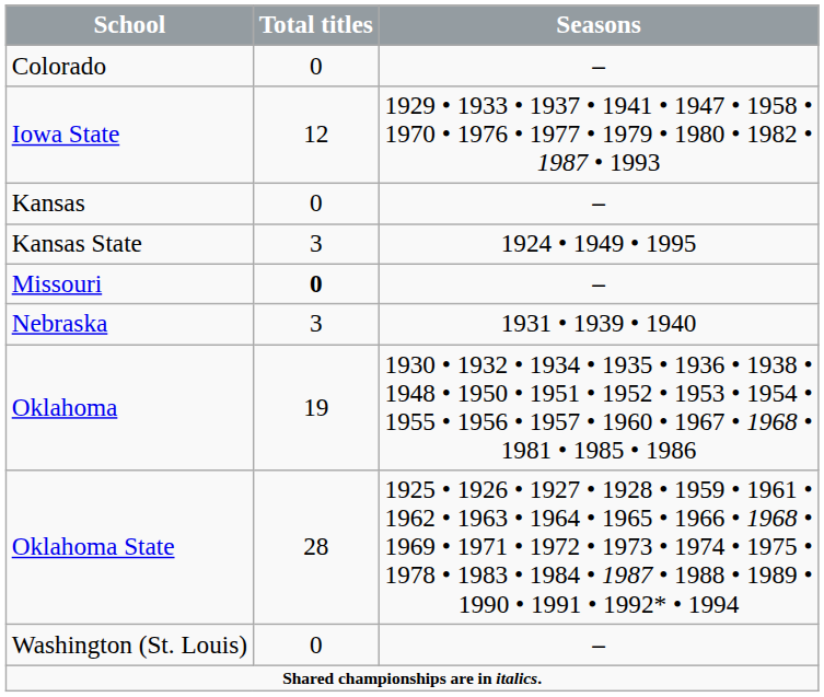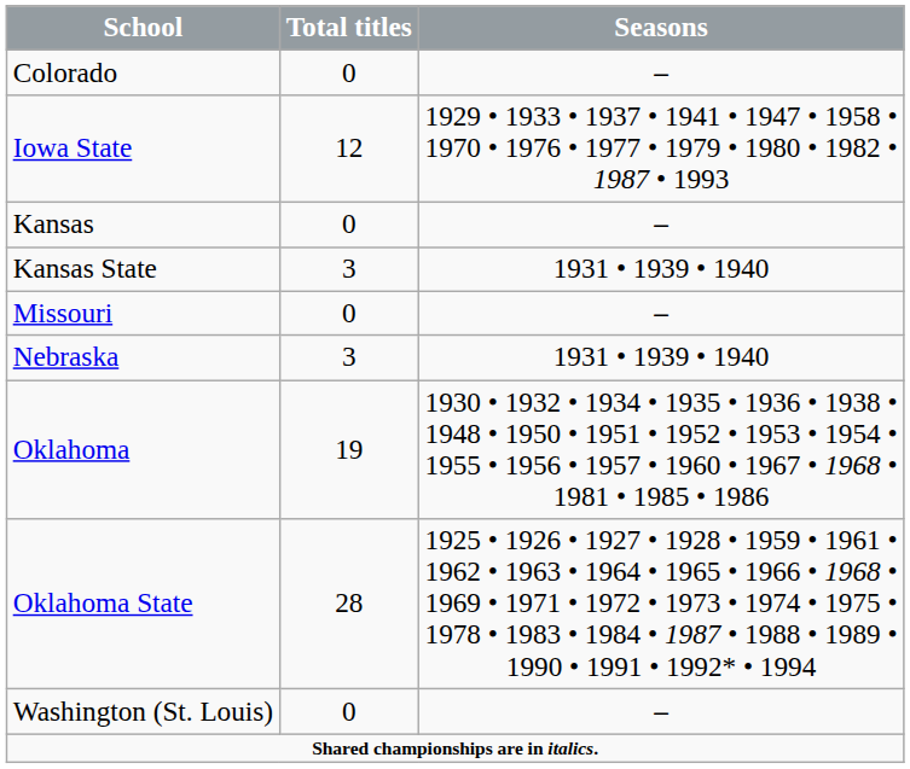 <table class="wikitable" align="right" width="auto">
 <tr>
 </tr>
 <tr>
 <th style="background:#949CA1;color:white;">School</th>
 <th style="background:#949CA1;color:white;">Total titles</th>
 <th style="background:#949CA1;color:white;">Seasons</th>
 </tr>
 <tr>
 <td>Colorado</td>
 <td align="center">0</td>
 <td align="center"><strong>–</strong></td>
 </tr>
 <tr>
 <td><a href='#'>Iowa State</a></td>
 <td align="center">12</td>
 <td align="center">1929 • 1933 • 1937 • 1941 • 1947 • 1958 •<br>1970 • 1976 • 1977 • 1979 • 1980 • 1982 •<br><em>1987</em> • 1993</td>
 </tr>
 <tr>
 <td>Kansas</td>
 <td align="center">0</td>
 <td align="center"><strong>–</strong></td>
 </tr>
 <tr>
 <td>Kansas State</td>
 <td align="center">3</td>
-<td align="center">1924 • 1949 • 1995</td>
+<td align="center">1931 • 1939 • 1940</td>
 </tr>
 <tr>
 <td><a href='#'>Missouri</a></td>
-<td align="center"><strong>0</strong></td>
+<td align="center">0</td>
 <td align="center"><strong>–</strong></td>
 </tr>
 <tr>
 <td><a href='#'>Nebraska</a></td>
 <td align="center">3</td>
 <td align="center">1931 • 1939 • 1940</td>
 </tr>
 <tr>
 <td><a href='#'>Oklahoma</a></td>
 <td align="center">19</td>
 <td align="center">1930 • 1932 • 1934 • 1935 • 1936 • 1938 •<br>1948 • 1950 • 1951 • 1952 • 1953 • 1954 •<br>1955 • 1956 • 1957 • 1960 • 1967 • <em>1968</em> •<br>1981 • 1985 • 1986</td>
 </tr>
 <tr>
 <td><a href='#'>Oklahoma State</a></td>
 <td align="center">28</td>
 <td align="center">1925 • 1926 • 1927 • 1928 • 1959 • 1961 •<br>1962 • 1963 • 1964 • 1965 • 1966 • <em>1968</em> •<br>1969 • 1971 • 1972 • 1973 • 1974 • 1975 •<br>1978 • 1983 • 1984 • <em>1987</em> • 1988 • 1989 •<br>1990 • 1991 • 1992* • 1994</td>
 </tr>
 <tr>
 <td>Washington (St. Louis)</td>
 <td align="center">0</td>
 <td align="center"><strong>–</strong></td>
 </tr>
 <tr>
 <td colspan="3"  style="font-size:8pt; text-align:center;"><strong>Shared championships are in <em>italics</em>.</strong></td>
 </tr>
 </table>
